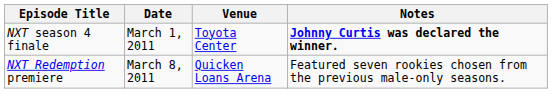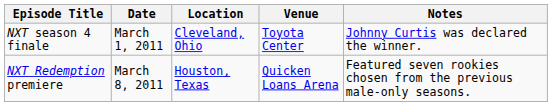 <table class="wikitable sortable" font-size="85%">
 <tr>
 <th>Episode Title</th>
 <th>Date</th>
+<th>Location</th>
 <th>Venue</th>
 <th>Notes</th>
 </tr>
 <tr>
 <td><em>NXT</em> season 4 finale</td>
 <td>March 1, 2011</td>
+<td><a href='#'>Cleveland, Ohio</a></td>
 <td><a href='#'>Toyota Center</a></td>
-<td><strong><a href='#'>Johnny Curtis</a> was declared the winner.</strong></td>
+<td><a href='#'>Johnny Curtis</a> was declared the winner.</td>
 </tr>
 <tr>
 <td><a href='#'><em>NXT</em> <em>Redemption</em></a> premiere</td>
 <td>March 8, 2011</td>
+<td><a href='#'>Houston, Texas</a></td>
 <td><a href='#'>Quicken Loans Arena</a></td>
 <td>Featured seven rookies chosen from the previous male-only seasons.</td>
 </tr>
 </table>
